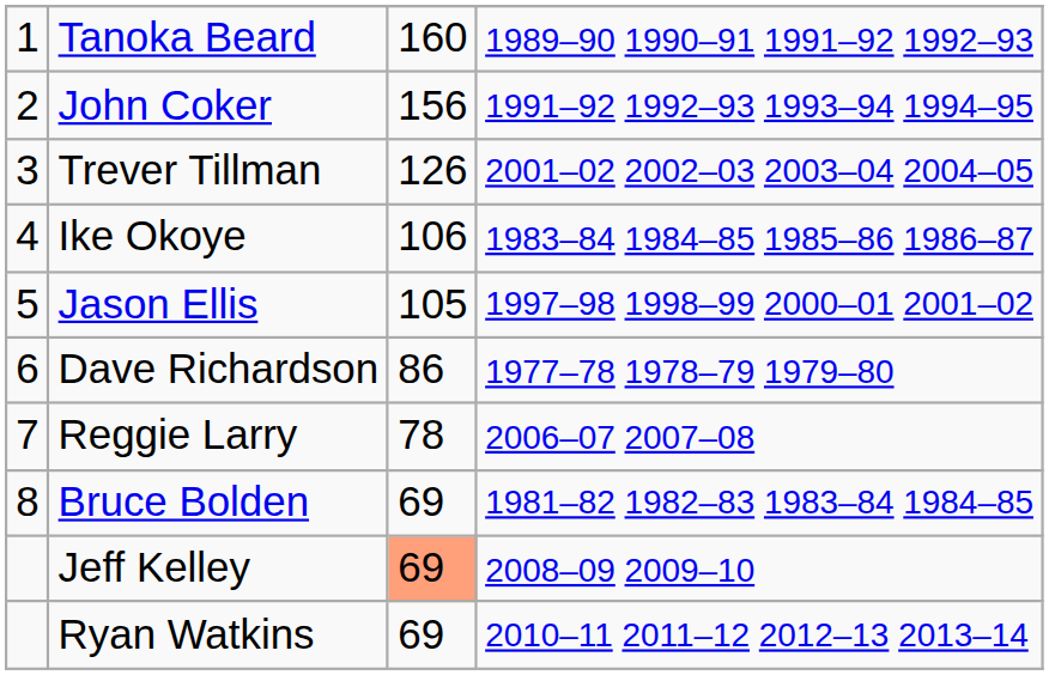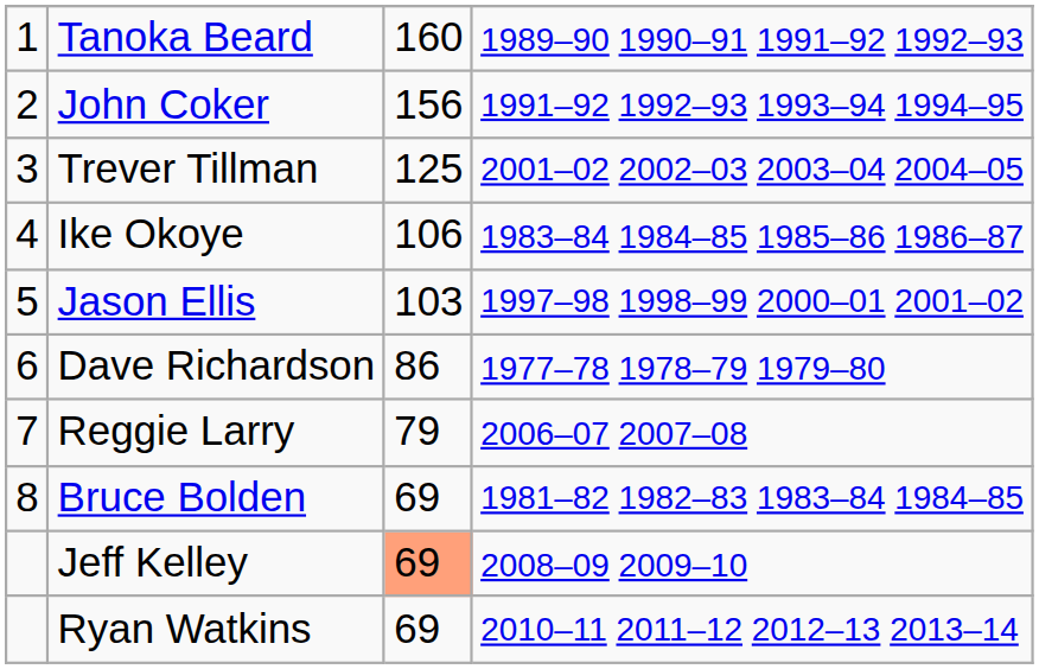 <table class="wikitable">
 <tr>
 </tr>
 <tr>
 <td>1</td>
 <td><a href='#'>Tanoka Beard</a></td>
 <td>160</td>
 <td style="font-size:80%;"><a href='#'>1989–90</a> <a href='#'>1990–91</a> <a href='#'>1991–92</a> <a href='#'>1992–93</a></td>
 </tr>
 <tr>
 <td>2</td>
 <td><a href='#'>John Coker</a></td>
 <td>156</td>
 <td style="font-size:80%;"><a href='#'>1991–92</a> <a href='#'>1992–93</a> <a href='#'>1993–94</a> <a href='#'>1994–95</a></td>
 </tr>
 <tr>
 <td>3</td>
 <td>Trever Tillman</td>
-<td>126</td>
+<td>125</td>
 <td style="font-size:80%;"><a href='#'>2001–02</a> <a href='#'>2002–03</a> <a href='#'>2003–04</a> <a href='#'>2004–05</a></td>
 </tr>
 <tr>
 <td>4</td>
 <td>Ike Okoye</td>
 <td>106</td>
 <td style="font-size:80%;"><a href='#'>1983–84</a> <a href='#'>1984–85</a> <a href='#'>1985–86</a> <a href='#'>1986–87</a></td>
 </tr>
 <tr>
 <td>5</td>
 <td><a href='#'>Jason Ellis</a></td>
-<td>105</td>
+<td>103</td>
 <td style="font-size:80%;"><a href='#'>1997–98</a> <a href='#'>1998–99</a> <a href='#'>2000–01</a> <a href='#'>2001–02</a></td>
 </tr>
 <tr>
 <td>6</td>
 <td>Dave Richardson</td>
 <td>86</td>
 <td style="font-size:80%;"><a href='#'>1977–78</a> <a href='#'>1978–79</a> <a href='#'>1979–80</a></td>
 </tr>
 <tr>
 <td>7</td>
 <td>Reggie Larry</td>
-<td>78</td>
+<td>79</td>
 <td style="font-size:80%;"><a href='#'>2006–07</a> <a href='#'>2007–08</a></td>
 </tr>
 <tr>
 <td>8</td>
 <td><a href='#'>Bruce Bolden</a></td>
 <td>69</td>
 <td style="font-size:80%;"><a href='#'>1981–82</a> <a href='#'>1982–83</a> <a href='#'>1983–84</a> <a href='#'>1984–85</a></td>
 </tr>
 <tr>
 <td></td>
 <td>Jeff Kelley</td>
 <td style="background: lightsalmon;">69</td>
 <td style="font-size:80%;"><a href='#'>2008–09</a> <a href='#'>2009–10</a></td>
 </tr>
 <tr>
 <td></td>
 <td>Ryan Watkins</td>
 <td>69</td>
 <td style="font-size:80%;"><a href='#'>2010–11</a> <a href='#'>2011–12</a> <a href='#'>2012–13</a> <a href='#'>2013–14</a></td>
 </tr>
 </table>
